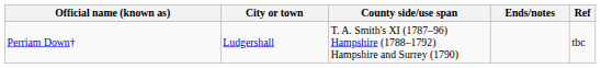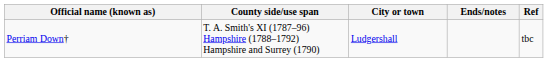 <table class="wikitable" style="width:100%;">
 <tr>
 <th style="width:20%;">Official name (known as)</th>
+<th style="width:15%;">County side/use span</th>
 <th style="width:10%;">City or town</th>
-<th style="width:15%;">County side/use span</th>
 <th width=5%>Ends/notes</th>
 <th width=1%>Ref</th>
 </tr>
 <tr>
 <td><a href='#'>Perriam Down</a>†</td>
+<td>T. A. Smith's XI (1787–96)<br><a href='#'>Hampshire</a> (1788–1792)<br>Hampshire and Surrey (1790)</td>
 <td><a href='#'>Ludgershall</a></td>
-<td>T. A. Smith's XI (1787–96)<br><a href='#'>Hampshire</a> (1788–1792)<br>Hampshire and Surrey (1790)</td>
 <td></td>
 <td>tbc</td>
 </tr>
 </table>
